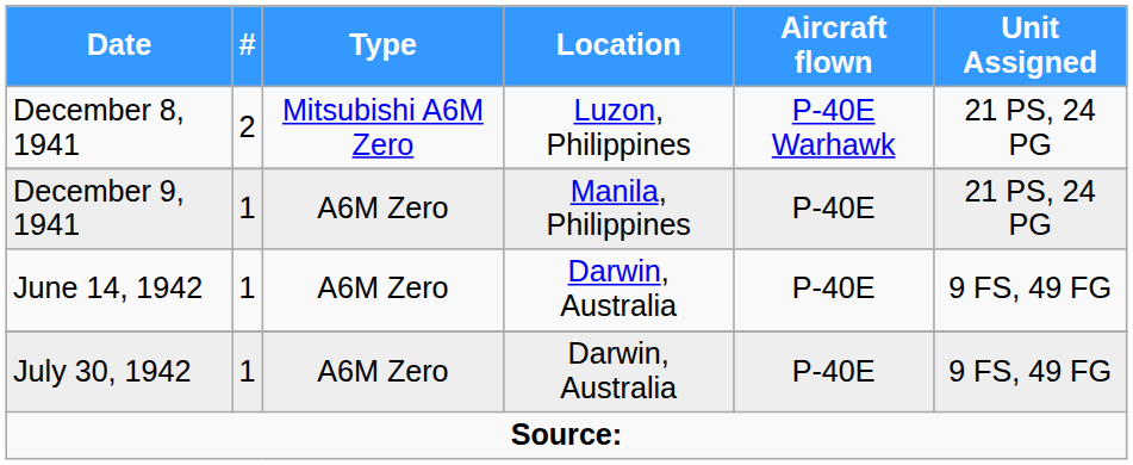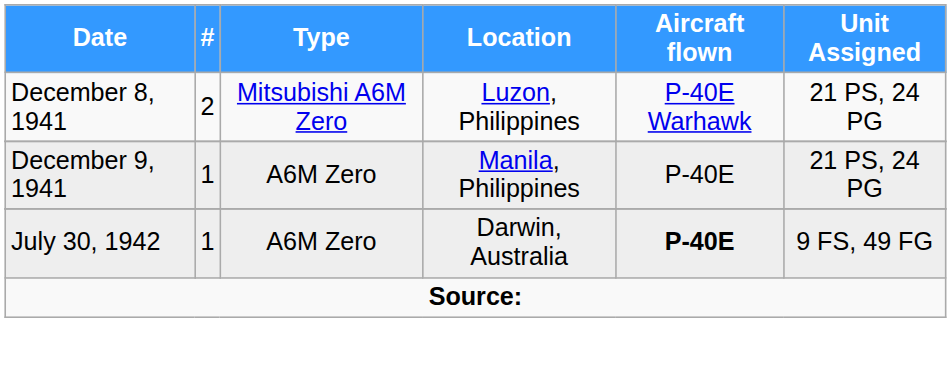 <table class="wikitable" style="margin: auto; width:600px;">
 <tr style="color: white;">
 <th style="background:#39f;">Date</th>
 <th style="background:#39f;">#</th>
 <th style="background:#39f;">Type</th>
 <th style="background:#39f;">Location</th>
 <th style="background:#39f;">Aircraft flown</th>
 <th style="background:#39f;">Unit Assigned</th>
 </tr>
 <tr>
 <td>December 8, 1941</td>
 <td align=center>2</td>
 <td align=center><a href='#'>Mitsubishi A6M Zero</a></td>
 <td align=center><a href='#'>Luzon</a>, Philippines</td>
 <td align=center><a href='#'>P-40E Warhawk</a></td>
 <td align=center>21 PS, 24 PG</td>
 </tr>
 <tr>
 </tr>
 <tr style="background:#eee;">
 <td>December 9, 1941</td>
 <td align=center>1</td>
 <td align=center>A6M Zero</td>
 <td align=center><a href='#'>Manila</a>, Philippines</td>
 <td align=center>P-40E</td>
 <td align=center>21 PS, 24 PG</td>
 </tr>
 <tr>
-<td>June 14, 1942</td>
-<td align=center>1</td>
-<td align=center>A6M Zero</td>
-<td align=center><a href='#'>Darwin</a>, Australia</td>
-<td align=center>P-40E</td>
-<td align=center>9 FS, 49 FG</td>
-</tr>
-<tr>
 </tr>
 <tr style="background:#eee;">
 <td>July 30, 1942</td>
 <td align=center>1</td>
 <td align=center>A6M Zero</td>
 <td align=center>Darwin, Australia</td>
-<td align=center>P-40E</td>
+<td align=center><strong>P-40E</strong></td>
 <td align=center>9 FS, 49 FG</td>
 </tr>
 <tr>
 <td colspan="6" style="text-align: center;"><strong>Source:</strong></td>
 </tr>
 </table>
